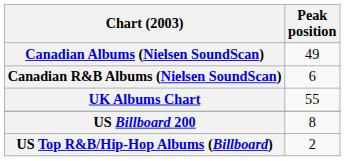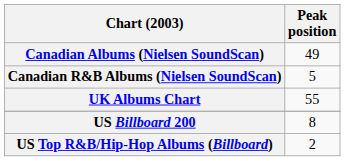 <table class="wikitable sortable plainrowheaders" style="text-align:center;">
 <tr>
 <th scope="col">Chart (2003)</th>
 <th scope="col">Peak<br>position</th>
 </tr>
 <tr>
 <th scope="row"><a href='#'>Canadian Albums</a> (<a href='#'>Nielsen SoundScan</a>)</th>
 <td align="center">49</td>
 </tr>
 <tr>
 <th scope="row">Canadian R&B Albums (<a href='#'>Nielsen SoundScan</a>)</th>
-<td style="text-align:center;">6</td>
+<td style="text-align:center;">5</td>
 </tr>
 <tr>
 <th scope="row"><a href='#'>UK Albums Chart</a></th>
 <td style="text-align:center;">55</td>
 </tr>
 <tr>
 </tr>
 <tr>
 <th scope="row">US <a href='#'><em>Billboard</em> 200</a></th>
 <td style="text-align:center;">8</td>
 </tr>
 <tr>
 <th scope="row">US <a href='#'>Top R&B/Hip-Hop Albums</a> (<em><a href='#'>Billboard</a></em>)</th>
 <td style="text-align:center;">2</td>
 </tr>
 </table>
